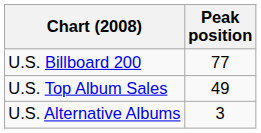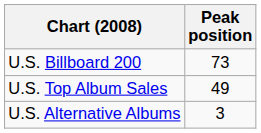 <table class="wikitable">
 <tr>
 <th>Chart (2008)</th>
 <th>Peak<br>position</th>
 </tr>
 <tr>
 <td>U.S. <a href='#'>Billboard 200</a></td>
-<td align="center">77</td>
+<td align="center">73</td>
 </tr>
 <tr>
 <td>U.S. <a href='#'>Top Album Sales</a></td>
 <td align="center">49</td>
 </tr>
 <tr>
 <td>U.S. <a href='#'>Alternative Albums</a></td>
 <td align="center">3</td>
 </tr>
 </table>
